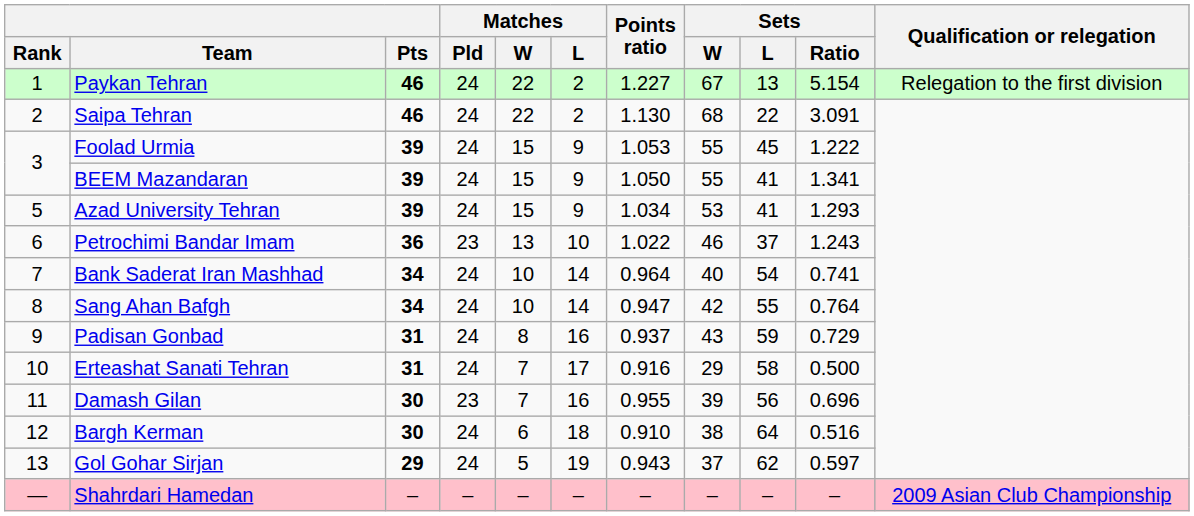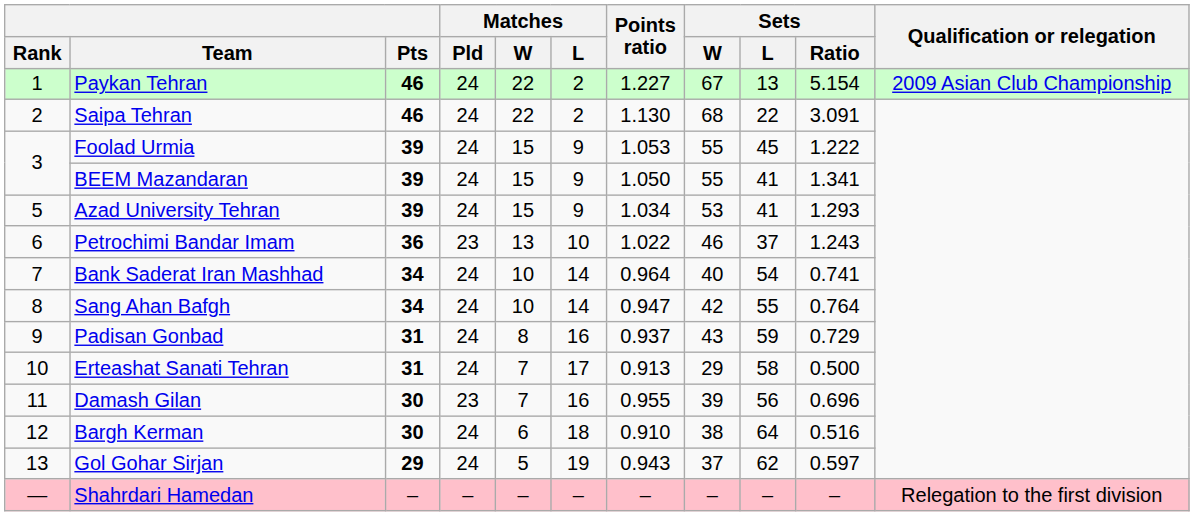 <table class="wikitable" style="text-align:center; font-size:90%">
 <tr>
 <th colspan=3></th>
 <th colspan=3>Matches</th>
 <th rowspan=2 width=50>Points ratio</th>
 <th colspan=3>Sets</th>
 <th rowspan=2 width=220>Qualification or relegation</th>
 </tr>
 <tr>
 <th width=40>Rank</th>
 <th width=220>Team</th>
 <th width=33>Pts</th>
 <th width=33>Pld</th>
 <th width=33>W</th>
 <th width=33>L</th>
 <th width=33>W</th>
 <th width=33>L</th>
 <th width=50>Ratio</th>
 </tr>
 <tr bgcolor=ccffcc>
 <td>1</td>
 <td align="left"><a href='#'>Paykan Tehran</a></td>
 <td><strong>46</strong></td>
 <td>24</td>
 <td>22</td>
 <td>2</td>
 <td>1.227</td>
 <td>67</td>
 <td>13</td>
 <td>5.154</td>
-<td>Relegation to the first division</td>
+<td><a href='#'>2009 Asian Club Championship</a></td>
 </tr>
 <tr>
 <td>2</td>
 <td align="left"><a href='#'>Saipa Tehran</a></td>
 <td><strong>46</strong></td>
 <td>24</td>
 <td>22</td>
 <td>2</td>
 <td>1.130</td>
 <td>68</td>
 <td>22</td>
 <td>3.091</td>
 <td rowspan=12></td>
 </tr>
 <tr>
 <td rowspan=2>3</td>
 <td align="left"><a href='#'>Foolad Urmia</a></td>
 <td><strong>39</strong></td>
 <td>24</td>
 <td>15</td>
 <td>9</td>
 <td>1.053</td>
 <td>55</td>
 <td>45</td>
 <td>1.222</td>
 </tr>
 <tr>
 <td align="left"><a href='#'>BEEM Mazandaran</a></td>
 <td><strong>39</strong></td>
 <td>24</td>
 <td>15</td>
 <td>9</td>
 <td>1.050</td>
 <td>55</td>
 <td>41</td>
 <td>1.341</td>
 </tr>
 <tr>
 <td>5</td>
 <td align="left"><a href='#'>Azad University Tehran</a></td>
 <td><strong>39</strong></td>
 <td>24</td>
 <td>15</td>
 <td>9</td>
 <td>1.034</td>
 <td>53</td>
 <td>41</td>
 <td>1.293</td>
 </tr>
 <tr>
 <td>6</td>
 <td align="left"><a href='#'>Petrochimi Bandar Imam</a></td>
 <td><strong>36</strong></td>
 <td>23</td>
 <td>13</td>
 <td>10</td>
 <td>1.022</td>
 <td>46</td>
 <td>37</td>
 <td>1.243</td>
 </tr>
 <tr>
 <td>7</td>
 <td align="left"><a href='#'>Bank Saderat Iran Mashhad</a></td>
 <td><strong>34</strong></td>
 <td>24</td>
 <td>10</td>
 <td>14</td>
 <td>0.964</td>
 <td>40</td>
 <td>54</td>
 <td>0.741</td>
 </tr>
 <tr>
 <td>8</td>
 <td align="left"><a href='#'>Sang Ahan Bafgh</a></td>
 <td><strong>34</strong></td>
 <td>24</td>
 <td>10</td>
 <td>14</td>
 <td>0.947</td>
 <td>42</td>
 <td>55</td>
 <td>0.764</td>
 </tr>
 <tr>
 <td>9</td>
 <td align="left"><a href='#'>Padisan Gonbad</a></td>
 <td><strong>31</strong></td>
 <td>24</td>
 <td>8</td>
 <td>16</td>
 <td>0.937</td>
 <td>43</td>
 <td>59</td>
 <td>0.729</td>
 </tr>
 <tr>
 <td>10</td>
 <td align="left"><a href='#'>Erteashat Sanati Tehran</a></td>
 <td><strong>31</strong></td>
 <td>24</td>
 <td>7</td>
 <td>17</td>
-<td>0.916</td>
+<td>0.913</td>
 <td>29</td>
 <td>58</td>
 <td>0.500</td>
 </tr>
 <tr>
 <td>11</td>
 <td align="left"><a href='#'>Damash Gilan</a></td>
 <td><strong>30</strong></td>
 <td>23</td>
 <td>7</td>
 <td>16</td>
 <td>0.955</td>
 <td>39</td>
 <td>56</td>
 <td>0.696</td>
 </tr>
 <tr>
 <td>12</td>
 <td align="left"><a href='#'>Bargh Kerman</a></td>
 <td><strong>30</strong></td>
 <td>24</td>
 <td>6</td>
 <td>18</td>
 <td>0.910</td>
 <td>38</td>
 <td>64</td>
 <td>0.516</td>
 </tr>
 <tr>
 <td>13</td>
 <td align="left"><a href='#'>Gol Gohar Sirjan</a></td>
 <td><strong>29</strong></td>
 <td>24</td>
 <td>5</td>
 <td>19</td>
 <td>0.943</td>
 <td>37</td>
 <td>62</td>
 <td>0.597</td>
 </tr>
 <tr bgcolor=pink>
 <td>—</td>
 <td align="left"><a href='#'>Shahrdari Hamedan</a></td>
 <td>–</td>
 <td>–</td>
 <td>–</td>
 <td>–</td>
 <td>–</td>
 <td>–</td>
 <td>–</td>
 <td>–</td>
-<td><a href='#'>2009 Asian Club Championship</a></td>
+<td>Relegation to the first division</td>
 </tr>
 </table>
